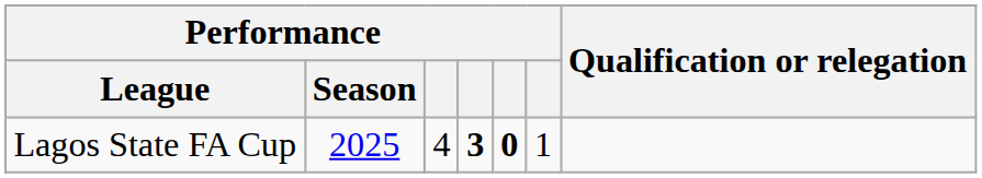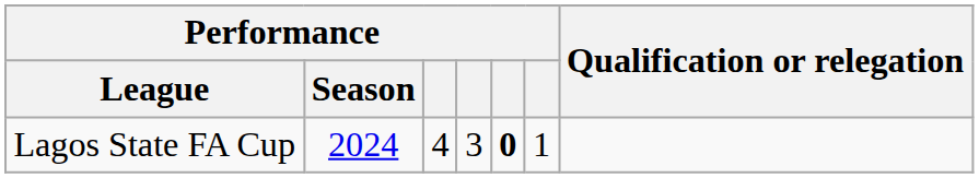 <table class="wikitable" style="text-align: center">
 <tr>
 <th colspan="6">Performance</th>
 <th rowspan="2">Qualification or relegation</th>
 </tr>
 <tr>
 <th>League</th>
 <th>Season</th>
 <th></th>
 <th></th>
 <th></th>
 <th></th>
 </tr>
 <tr>
 <td>Lagos State FA Cup</td>
-<td><a href='#'>2025</a></td>
+<td><a href='#'>2024</a></td>
 <td>4</td>
-<td><strong>3</strong></td>
+<td>3</td>
 <td><strong>0</strong></td>
 <td>1</td>
 <td></td>
 </tr>
 </table>
